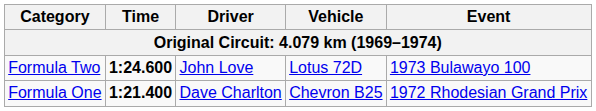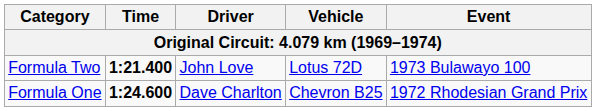 <table class="wikitable">
 <tr>
 <th>Category</th>
 <th>Time</th>
 <th>Driver</th>
 <th>Vehicle</th>
 <th>Event</th>
 </tr>
 <tr>
 <th colspan=5>Original Circuit: 4.079 km (1969–1974)</th>
 </tr>
 <tr>
 <td><a href='#'>Formula Two</a></td>
-<td><strong>1:24.600</strong></td>
+<td><strong>1:21.400</strong></td>
 <td><a href='#'>John Love</a></td>
 <td><a href='#'>Lotus 72D</a></td>
 <td><a href='#'>1973 Bulawayo 100</a></td>
 </tr>
 <tr>
 <td><a href='#'>Formula One</a></td>
-<td><strong>1:21.400</strong></td>
+<td><strong>1:24.600</strong></td>
 <td><a href='#'>Dave Charlton</a></td>
 <td><a href='#'>Chevron B25</a></td>
 <td><a href='#'>1972 Rhodesian Grand Prix</a></td>
 </tr>
 <tr>
 </tr>
 </table>
